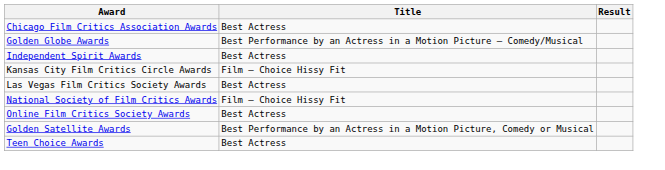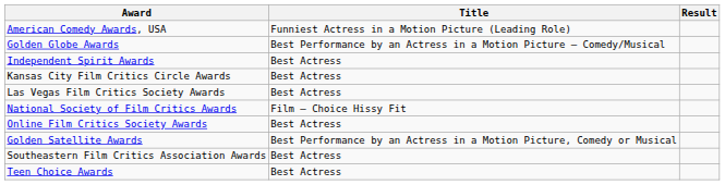 <table class="wikitable" style="width:500px; border=1; white-space:nowrap;">
 <tr>
 <th>Award</th>
 <th>Title</th>
 <th>Result</th>
 </tr>
 <tr>
-<td><a href='#'>Chicago Film Critics Association Awards</a></td>
-<td>Best Actress</td>
+<td><a href='#'>American Comedy Awards</a>, USA</td>
+<td>Funniest Actress in a Motion Picture (Leading Role)</td>
 <td></td>
 </tr>
 <tr>
 <td><a href='#'>Golden Globe Awards</a></td>
 <td>Best Performance by an Actress in a Motion Picture – Comedy/Musical</td>
 <td></td>
 </tr>
 <tr>
 <td><a href='#'>Independent Spirit Awards</a></td>
 <td>Best Actress</td>
 <td></td>
 </tr>
 <tr>
 <td>Kansas City Film Critics Circle Awards</td>
-<td>Film – Choice Hissy Fit</td>
+<td>Best Actress</td>
 <td></td>
 </tr>
 <tr>
 <td>Las Vegas Film Critics Society Awards</td>
 <td>Best Actress</td>
 <td></td>
 </tr>
 <tr>
 <td><a href='#'>National Society of Film Critics Awards</a></td>
 <td>Film – Choice Hissy Fit</td>
 <td></td>
 </tr>
 <tr>
 <td><a href='#'>Online Film Critics Society Awards</a></td>
 <td>Best Actress</td>
 <td></td>
 </tr>
 <tr>
 <td><a href='#'>Golden Satellite Awards</a></td>
 <td>Best Performance by an Actress in a Motion Picture, Comedy or Musical</td>
 <td></td>
 </tr>
 <tr>
+<td>Southeastern Film Critics Association Awards</td>
+<td>Best Actress</td>
+<td></td>
+</tr>
+<tr>
 <td><a href='#'>Teen Choice Awards</a></td>
 <td>Best Actress</td>
 <td></td>
 </tr>
 </table>
